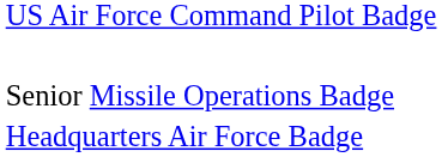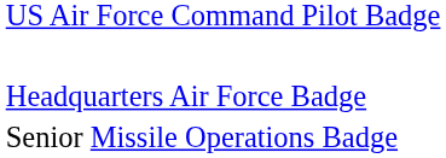 <table>
 <tr>
 <td></td>
 <td><a href='#'>US Air Force Command Pilot Badge</a></td>
 </tr>
 <tr>
 <td><br></td>
 </tr>
 <tr>
+<td></td>
+<td><a href='#'>Headquarters Air Force Badge</a></td>
+</tr>
+<tr>
 <td><span></span></td>
 <td>Senior <a href='#'>Missile Operations Badge</a></td>
 </tr>
-<tr>
-<td></td>
-<td><a href='#'>Headquarters Air Force Badge</a></td>
-</tr>
 </table>
